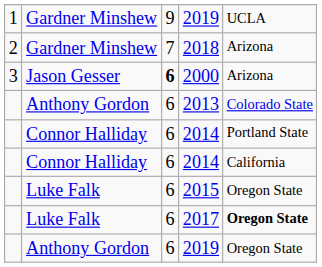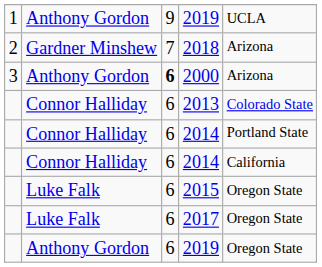 <table class="wikitable">
 <tr>
 </tr>
 <tr>
 <td>1</td>
-<td><a href='#'>Gardner Minshew</a></td>
+<td><a href='#'>Anthony Gordon</a></td>
 <td>9</td>
 <td><a href='#'>2019</a></td>
 <td style="font-size:80%;">UCLA</td>
 </tr>
 <tr>
 <td>2</td>
 <td><a href='#'>Gardner Minshew</a></td>
 <td>7</td>
 <td><a href='#'>2018</a></td>
 <td style="font-size:80%;">Arizona</td>
 </tr>
 <tr>
 <td>3</td>
-<td><a href='#'>Jason Gesser</a></td>
+<td><a href='#'>Anthony Gordon</a></td>
 <td><strong>6</strong></td>
 <td><a href='#'>2000</a></td>
 <td style="font-size:80%;">Arizona</td>
 </tr>
 <tr>
 <td></td>
-<td><a href='#'>Anthony Gordon</a></td>
+<td><a href='#'>Connor Halliday</a></td>
 <td>6</td>
 <td><a href='#'>2013</a></td>
 <td style="font-size:80%;"><a href='#'>Colorado State</a></td>
 </tr>
 <tr>
 <td></td>
 <td><a href='#'>Connor Halliday</a></td>
 <td>6</td>
 <td><a href='#'>2014</a></td>
 <td style="font-size:80%;">Portland State</td>
 </tr>
 <tr>
 <td></td>
 <td><a href='#'>Connor Halliday</a></td>
 <td>6</td>
 <td><a href='#'>2014</a></td>
 <td style="font-size:80%;">California</td>
 </tr>
 <tr>
 <td></td>
 <td><a href='#'>Luke Falk</a></td>
 <td>6</td>
 <td><a href='#'>2015</a></td>
 <td style="font-size:80%;">Oregon State</td>
 </tr>
 <tr>
 <td></td>
 <td><a href='#'>Luke Falk</a></td>
 <td>6</td>
 <td><a href='#'>2017</a></td>
-<td style="font-size:80%;"><strong>Oregon State</strong></td>
+<td style="font-size:80%;">Oregon State</td>
 </tr>
 <tr>
 <td></td>
 <td><a href='#'>Anthony Gordon</a></td>
 <td>6</td>
 <td><a href='#'>2019</a></td>
 <td style="font-size:80%;">Oregon State</td>
 </tr>
 </table>
